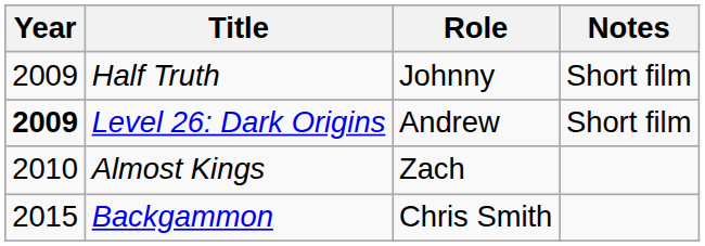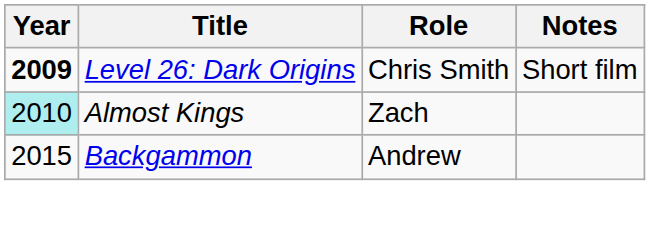 <table class="wikitable sortable">
 <tr>
 <th>Year</th>
 <th>Title</th>
 <th>Role</th>
 <th class="unsortable">Notes</th>
 </tr>
 <tr>
-<td>2009</td>
-<td><em>Half Truth</em></td>
-<td>Johnny</td>
+<td><strong>2009</strong></td>
+<td><em><a href='#'>Level 26: Dark Origins</a></em></td>
+<td>Chris Smith</td>
 <td>Short film</td>
 </tr>
 <tr>
-<td><strong>2009</strong></td>
-<td><em><a href='#'>Level 26: Dark Origins</a></em></td>
-<td>Andrew</td>
-<td>Short film</td>
-</tr>
-<tr>
-<td>2010</td>
+<td style="background: paleturquoise;">2010</td>
 <td><em>Almost Kings</em></td>
 <td>Zach</td>
 <td></td>
 </tr>
 <tr>
 <td>2015</td>
 <td><em><a href='#'>Backgammon</a></em></td>
-<td>Chris Smith</td>
+<td>Andrew</td>
 <td></td>
 </tr>
 </table>
